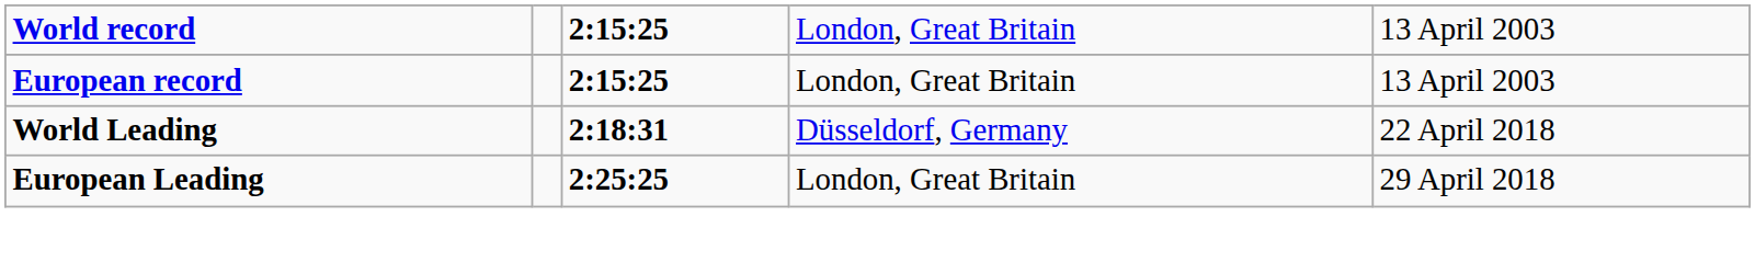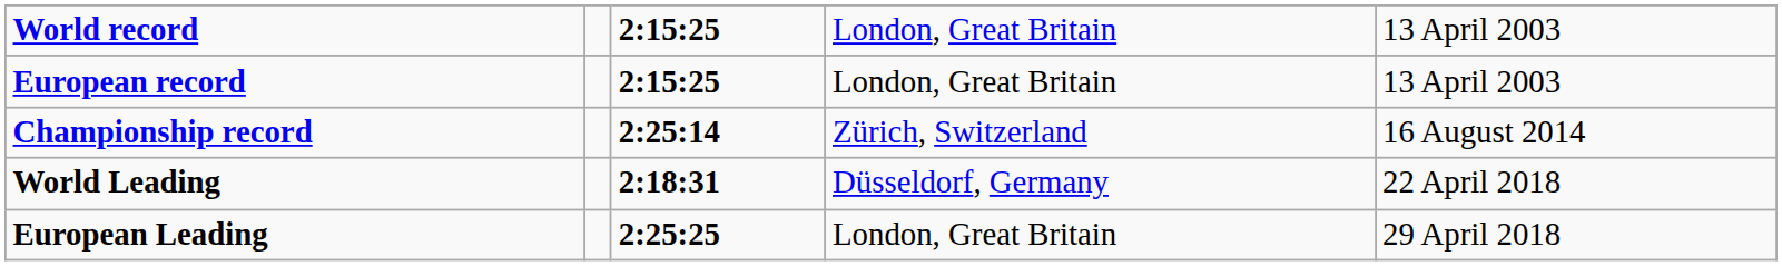 <table class="wikitable" width=70%>
 <tr>
 <td><strong><a href='#'>World record</a></strong></td>
 <td></td>
 <td><strong>2:15:25</strong></td>
 <td><a href='#'>London</a>, <a href='#'>Great Britain</a></td>
 <td>13 April 2003</td>
 </tr>
 <tr>
 <td><strong><a href='#'>European record</a></strong></td>
 <td></td>
 <td><strong>2:15:25</strong></td>
 <td>London, Great Britain</td>
 <td>13 April 2003</td>
 </tr>
 <tr>
+<td><strong><a href='#'>Championship record</a></strong></td>
+<td></td>
+<td><strong>2:25:14</strong></td>
+<td><a href='#'>Zürich</a>, <a href='#'>Switzerland</a></td>
+<td>16 August 2014</td>
+</tr>
+<tr>
 <td><strong>World Leading</strong></td>
 <td></td>
 <td><strong>2:18:31 </strong></td>
 <td><a href='#'>Düsseldorf</a>, <a href='#'>Germany</a></td>
 <td>22 April 2018</td>
 </tr>
 <tr>
 <td><strong>European Leading</strong></td>
 <td></td>
 <td><strong> 2:25:25 </strong></td>
 <td>London, Great Britain</td>
 <td>29 April 2018</td>
 </tr>
 </table>
